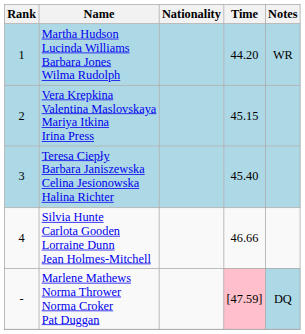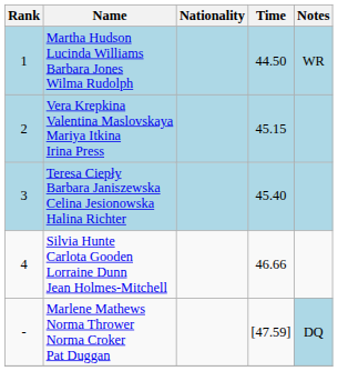 <table class="wikitable sortable" style="text-align:center">
 <tr>
 <th>Rank</th>
 <th>Name</th>
 <th>Nationality</th>
 <th>Time</th>
 <th>Notes</th>
 </tr>
 <tr bgcolor=lightblue>
 <td>1</td>
 <td align=left><a href='#'>Martha Hudson</a><br><a href='#'>Lucinda Williams</a><br><a href='#'>Barbara Jones</a><br><a href='#'>Wilma Rudolph</a></td>
 <td align=left></td>
-<td>44.20</td>
+<td>44.50</td>
 <td>WR</td>
 </tr>
 <tr bgcolor=lightblue>
 <td>2</td>
 <td align=left><a href='#'>Vera Krepkina</a><br><a href='#'>Valentina Maslovskaya</a><br><a href='#'>Mariya Itkina</a><br><a href='#'>Irina Press</a></td>
 <td align=left></td>
 <td>45.15</td>
 <td></td>
 </tr>
 <tr bgcolor=lightblue>
 <td>3</td>
 <td align=left><a href='#'>Teresa Ciepły</a><br><a href='#'>Barbara Janiszewska</a><br><a href='#'>Celina Jesionowska</a><br><a href='#'>Halina Richter</a></td>
 <td align=left></td>
 <td>45.40</td>
 <td></td>
 </tr>
 <tr>
 <td>4</td>
 <td align=left><a href='#'>Silvia Hunte</a><br><a href='#'>Carlota Gooden</a><br><a href='#'>Lorraine Dunn</a><br><a href='#'>Jean Holmes-Mitchell</a></td>
 <td align=left></td>
 <td>46.66</td>
 <td></td>
 </tr>
 <tr>
 <td>-</td>
 <td align=left><a href='#'>Marlene Mathews</a><br><a href='#'>Norma Thrower</a><br><a href='#'>Norma Croker</a><br><a href='#'>Pat Duggan</a></td>
 <td align=left></td>
-<td style="background: pink;">[47.59]</td>
+<td>[47.59]</td>
 <td style="background: lightblue;">DQ</td>
 </tr>
 <tr>
 </tr>
 </table>
